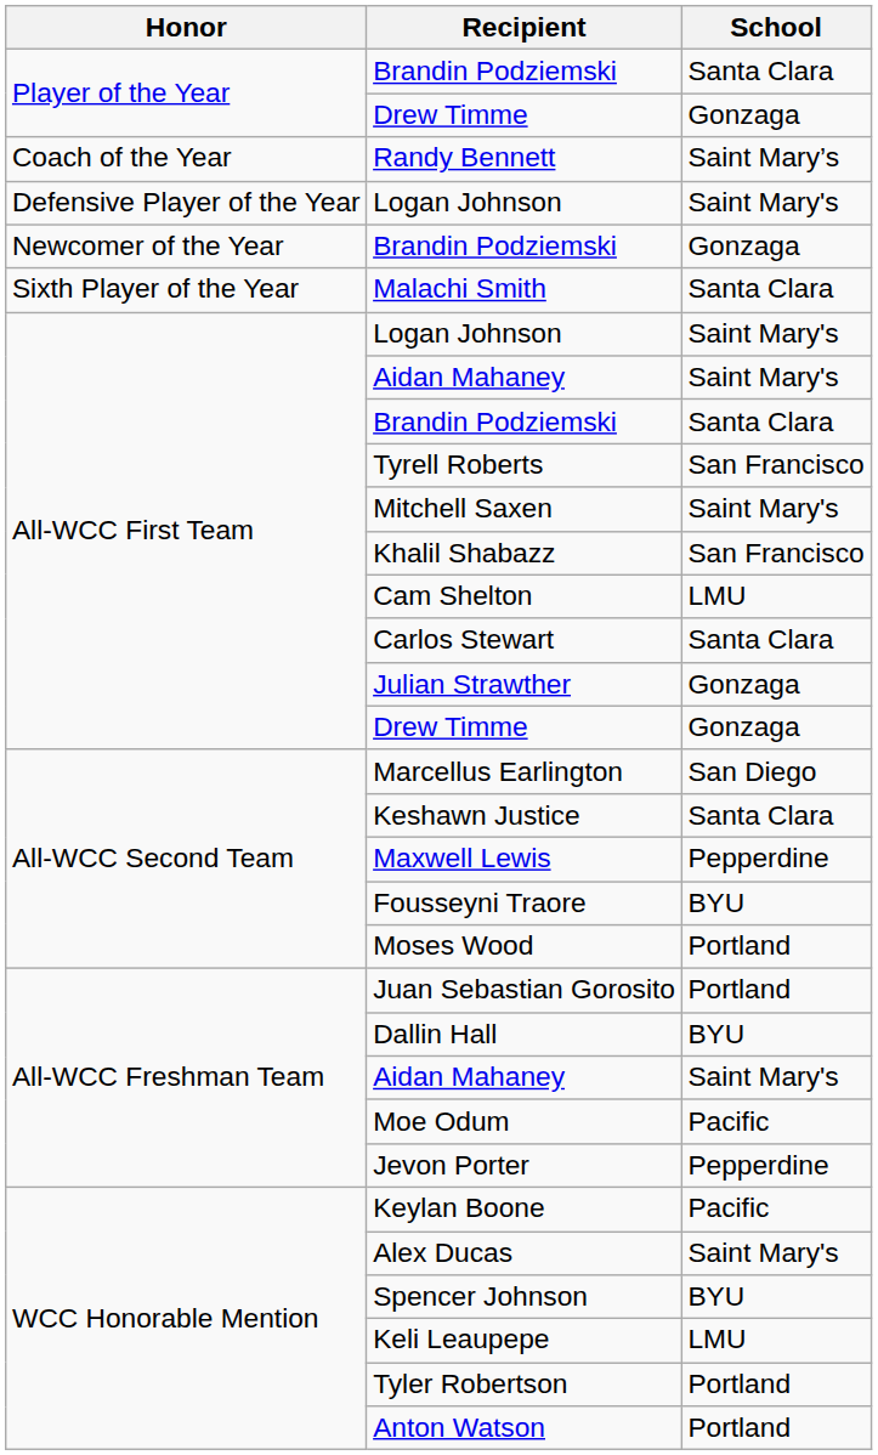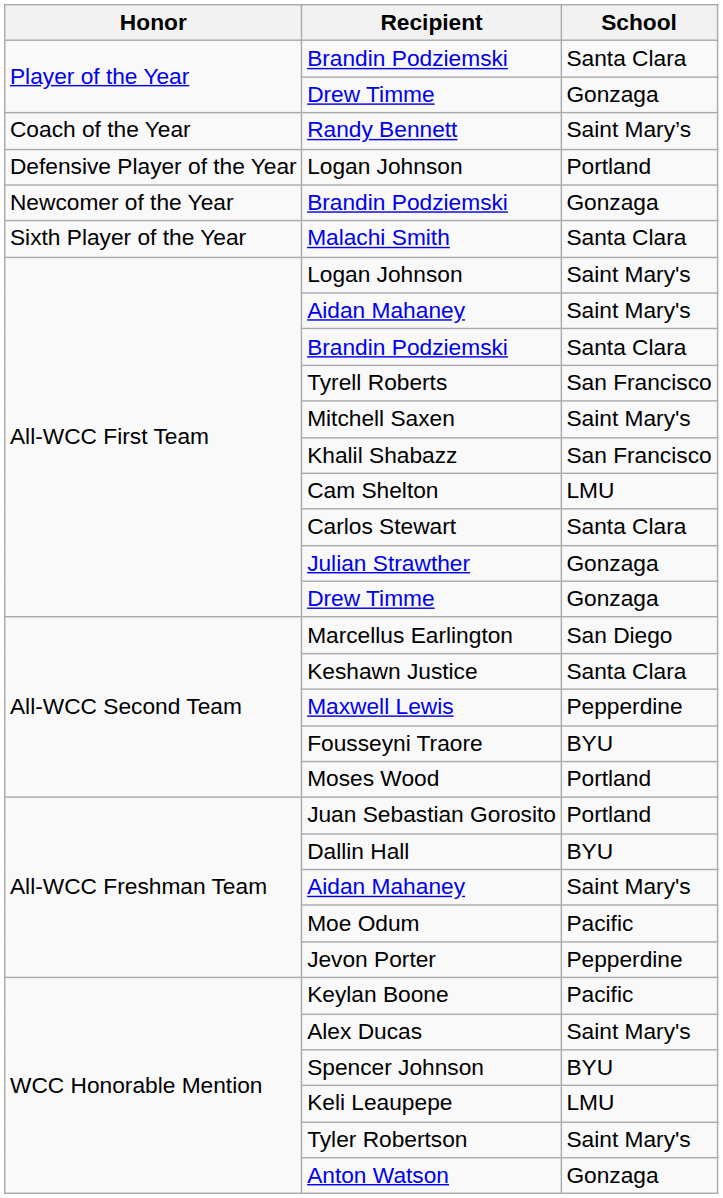 <table class="wikitable">
 <tr>
 <th>Honor</th>
 <th>Recipient</th>
 <th>School</th>
 </tr>
 <tr>
 <td rowspan="2"><a href='#'>Player of the Year</a></td>
 <td><a href='#'>Brandin Podziemski</a></td>
 <td>Santa Clara</td>
 </tr>
 <tr>
 <td><a href='#'>Drew Timme</a></td>
 <td>Gonzaga</td>
 </tr>
 <tr>
 <td>Coach of the Year</td>
 <td><a href='#'>Randy Bennett</a></td>
 <td>Saint Mary’s</td>
 </tr>
 <tr>
 <td>Defensive Player of the Year</td>
 <td>Logan Johnson</td>
-<td>Saint Mary's</td>
+<td>Portland</td>
 </tr>
 <tr>
 <td>Newcomer of the Year</td>
 <td><a href='#'>Brandin Podziemski</a></td>
 <td>Gonzaga</td>
 </tr>
 <tr>
 <td>Sixth Player of the Year</td>
 <td><a href='#'>Malachi Smith</a></td>
 <td>Santa Clara</td>
 </tr>
 <tr>
 <td rowspan="10">All-WCC First Team</td>
 <td>Logan Johnson</td>
 <td>Saint Mary's</td>
 </tr>
 <tr>
 <td><a href='#'>Aidan Mahaney</a></td>
 <td>Saint Mary's</td>
 </tr>
 <tr>
 <td><a href='#'>Brandin Podziemski</a></td>
 <td>Santa Clara</td>
 </tr>
 <tr>
 <td>Tyrell Roberts</td>
 <td>San Francisco</td>
 </tr>
 <tr>
 <td>Mitchell Saxen</td>
 <td>Saint Mary's</td>
 </tr>
 <tr>
 <td>Khalil Shabazz</td>
 <td>San Francisco</td>
 </tr>
 <tr>
 <td>Cam Shelton</td>
 <td>LMU</td>
 </tr>
 <tr>
 <td>Carlos Stewart</td>
 <td>Santa Clara</td>
 </tr>
 <tr>
 <td><a href='#'>Julian Strawther</a></td>
 <td>Gonzaga</td>
 </tr>
 <tr>
 <td><a href='#'>Drew Timme</a></td>
 <td>Gonzaga</td>
 </tr>
 <tr>
 <td rowspan="5">All-WCC Second Team</td>
 <td>Marcellus Earlington</td>
 <td>San Diego</td>
 </tr>
 <tr>
 <td>Keshawn Justice</td>
 <td>Santa Clara</td>
 </tr>
 <tr>
 <td><a href='#'>Maxwell Lewis</a></td>
 <td>Pepperdine</td>
 </tr>
 <tr>
 <td>Fousseyni Traore</td>
 <td>BYU</td>
 </tr>
 <tr>
 <td>Moses Wood</td>
 <td>Portland</td>
 </tr>
 <tr>
 <td rowspan="5">All-WCC Freshman Team</td>
 <td>Juan Sebastian Gorosito</td>
 <td>Portland</td>
 </tr>
 <tr>
 <td>Dallin Hall</td>
 <td>BYU</td>
 </tr>
 <tr>
 <td><a href='#'>Aidan Mahaney</a></td>
 <td>Saint Mary's</td>
 </tr>
 <tr>
 <td>Moe Odum</td>
 <td>Pacific</td>
 </tr>
 <tr>
 <td>Jevon Porter</td>
 <td>Pepperdine</td>
 </tr>
 <tr>
 <td rowspan="9">WCC Honorable Mention</td>
 <td>Keylan Boone</td>
 <td>Pacific</td>
 </tr>
 <tr>
 <td>Alex Ducas</td>
 <td>Saint Mary's</td>
 </tr>
 <tr>
 <td>Spencer Johnson</td>
 <td>BYU</td>
 </tr>
 <tr>
 <td>Keli Leaupepe</td>
 <td>LMU</td>
 </tr>
 <tr>
 <td>Tyler Robertson</td>
-<td>Portland</td>
+<td>Saint Mary's</td>
 </tr>
 <tr>
 <td><a href='#'>Anton Watson</a></td>
-<td>Portland</td>
+<td>Gonzaga</td>
 </tr>
 </table>
